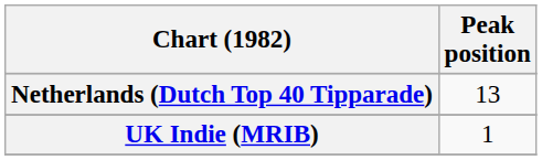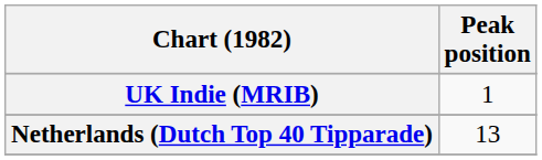 <table class="wikitable sortable plainrowheaders" style="text-align:center">
 <tr>
 <th scope="col">Chart (1982)</th>
 <th scope="col">Peak<br>position</th>
+</tr>
+<tr>
+</tr>
+<tr>
+<th scope="row"><a href='#'>UK Indie</a> (<a href='#'>MRIB</a>)</th>
+<td>1</td>
+</tr>
+<tr>
 </tr>
 <tr>
 </tr>
 <tr>
 <th scope="row">Netherlands (<a href='#'>Dutch Top 40 Tipparade</a>)</th>
 <td>13</td>
 </tr>
 <tr>
 </tr>
-<tr>
-</tr>
-<tr>
-<th scope="row"><a href='#'>UK Indie</a> (<a href='#'>MRIB</a>)</th>
-<td>1</td>
-</tr>
-<tr>
-</tr>
 </table>
